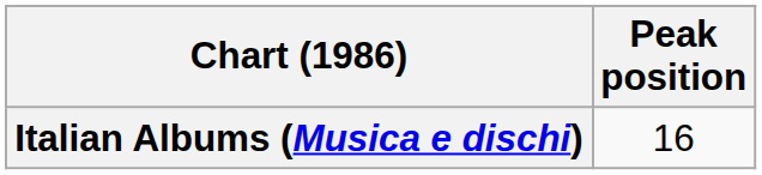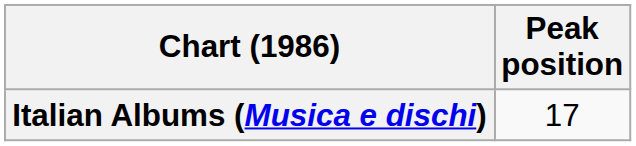 <table class="wikitable sortable plainrowheaders" style="text-align:center">
 <tr>
 <th scope="col">Chart (1986)</th>
 <th scope="col">Peak<br>position</th>
 </tr>
 <tr>
 <th scope="row">Italian Albums (<em><a href='#'>Musica e dischi</a></em>)</th>
-<td>16</td>
+<td>17</td>
 </tr>
 </table>
